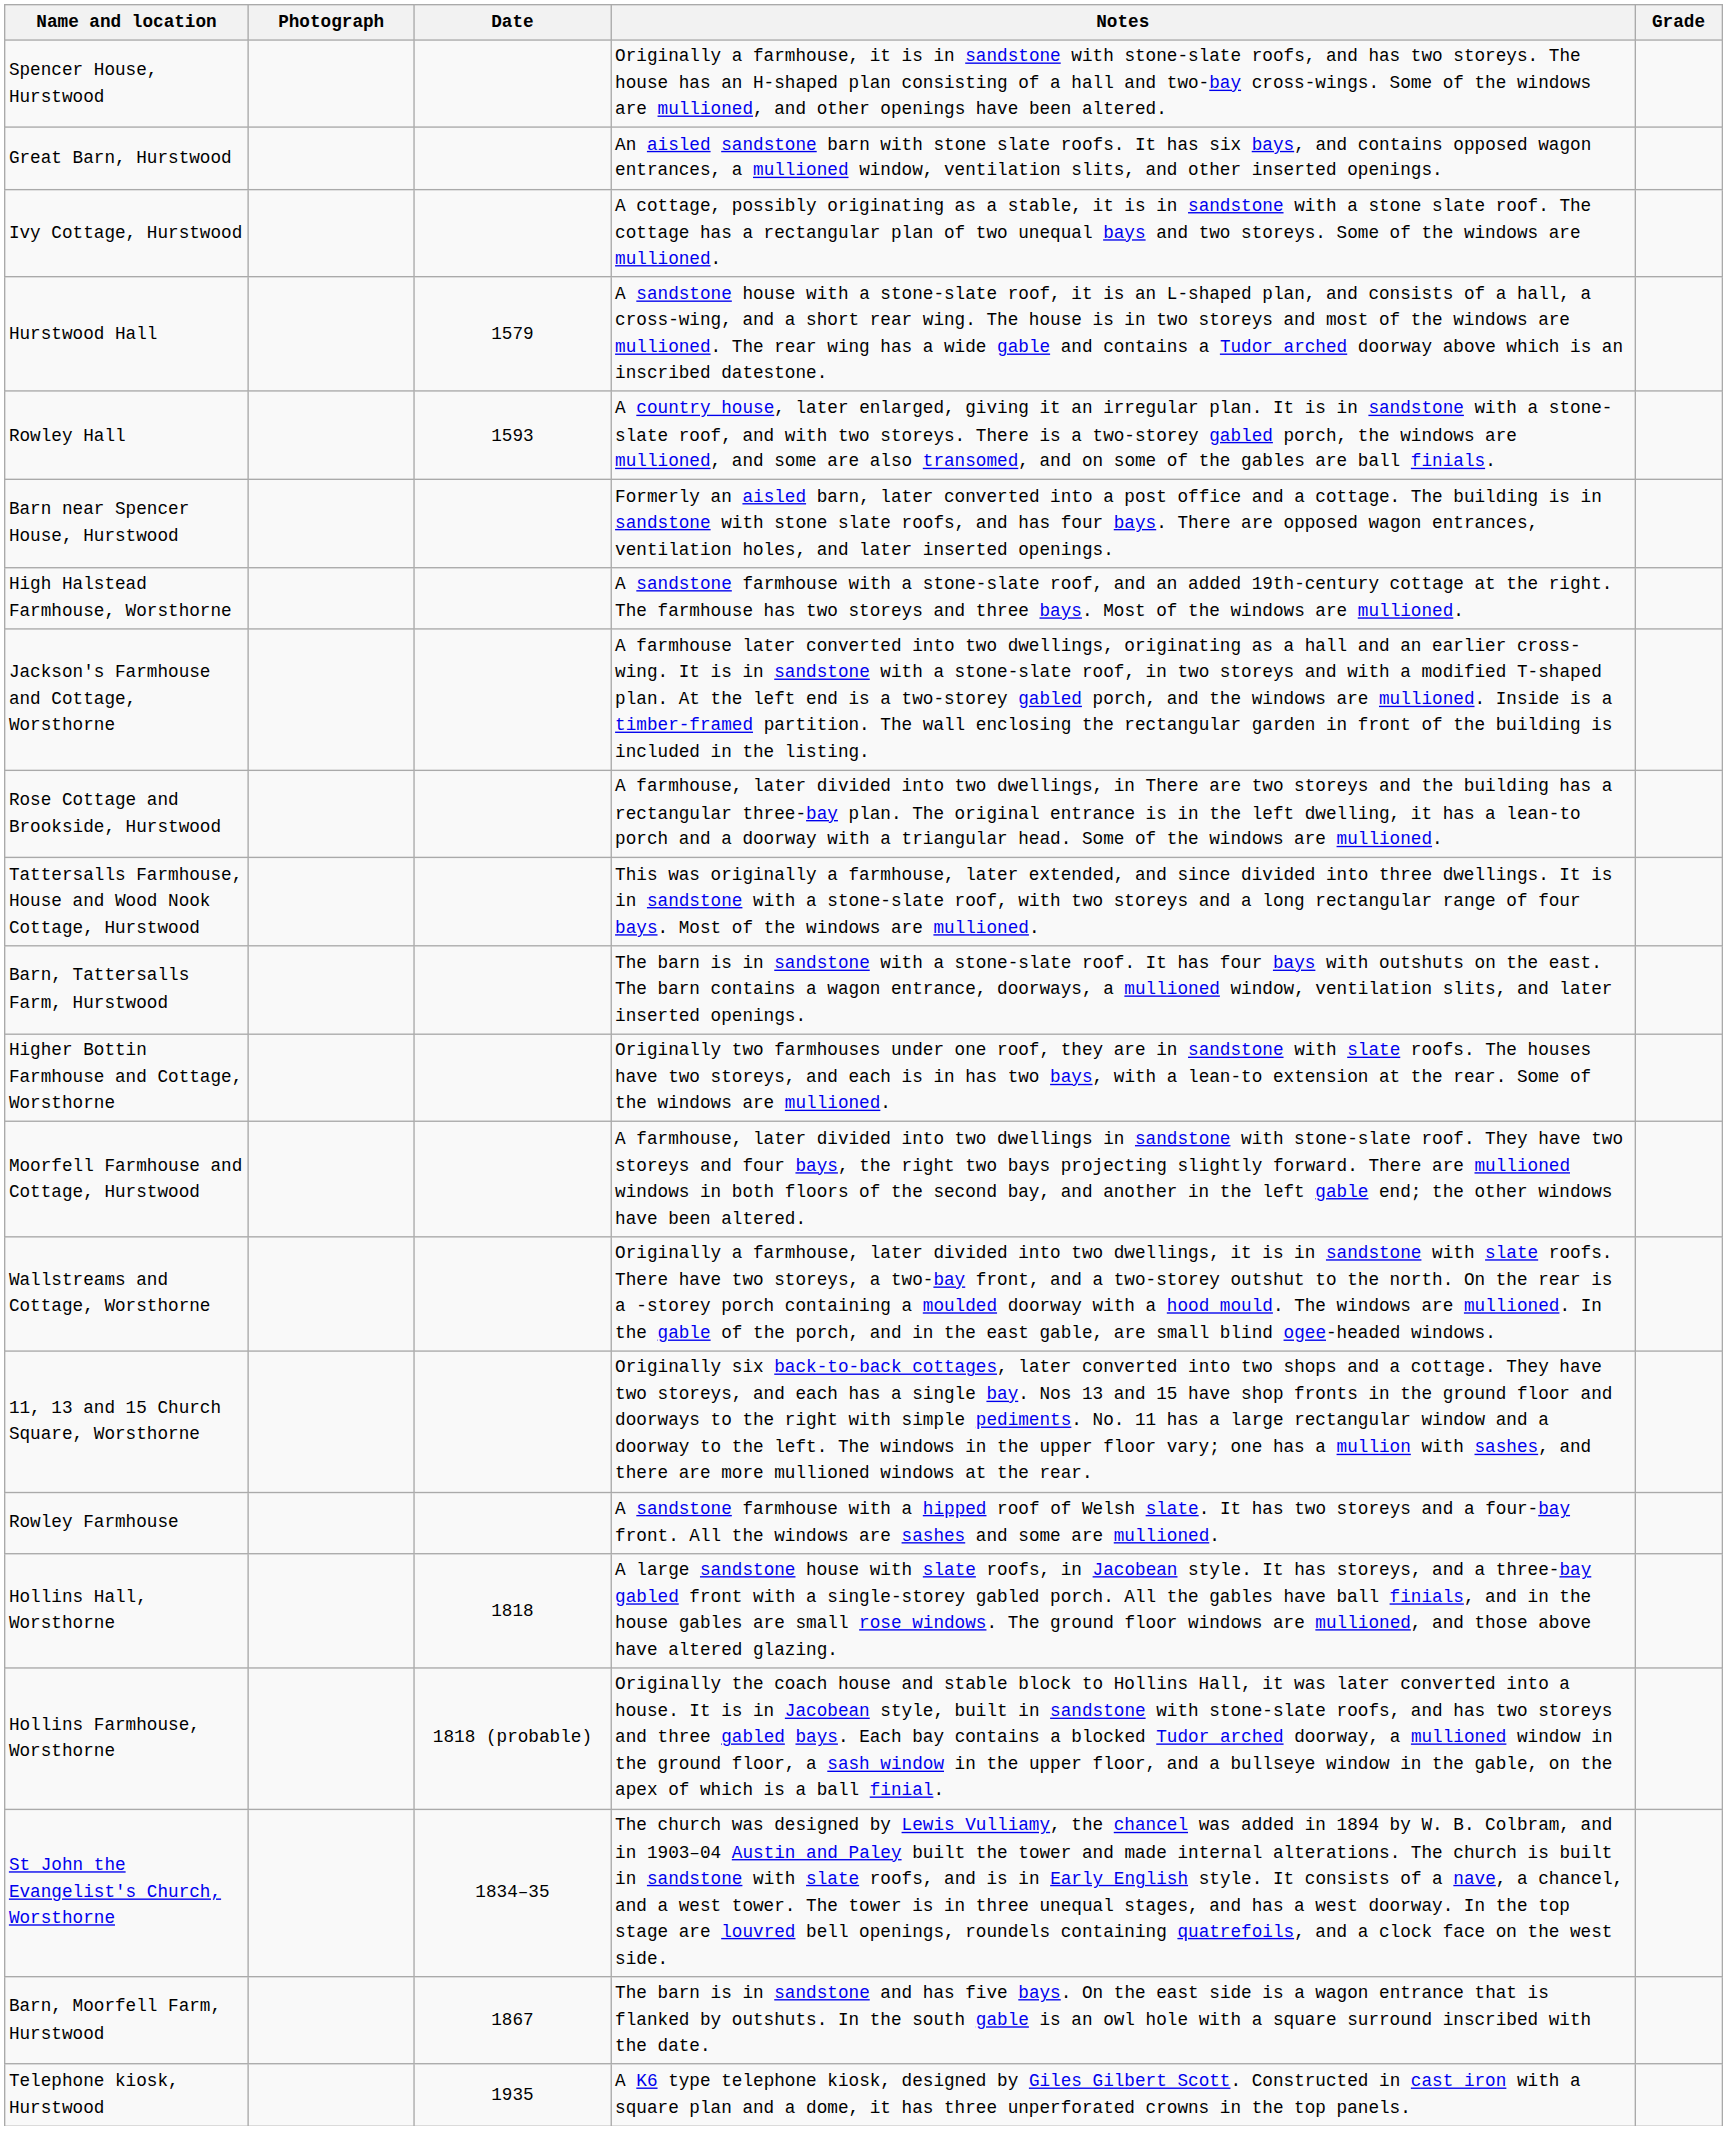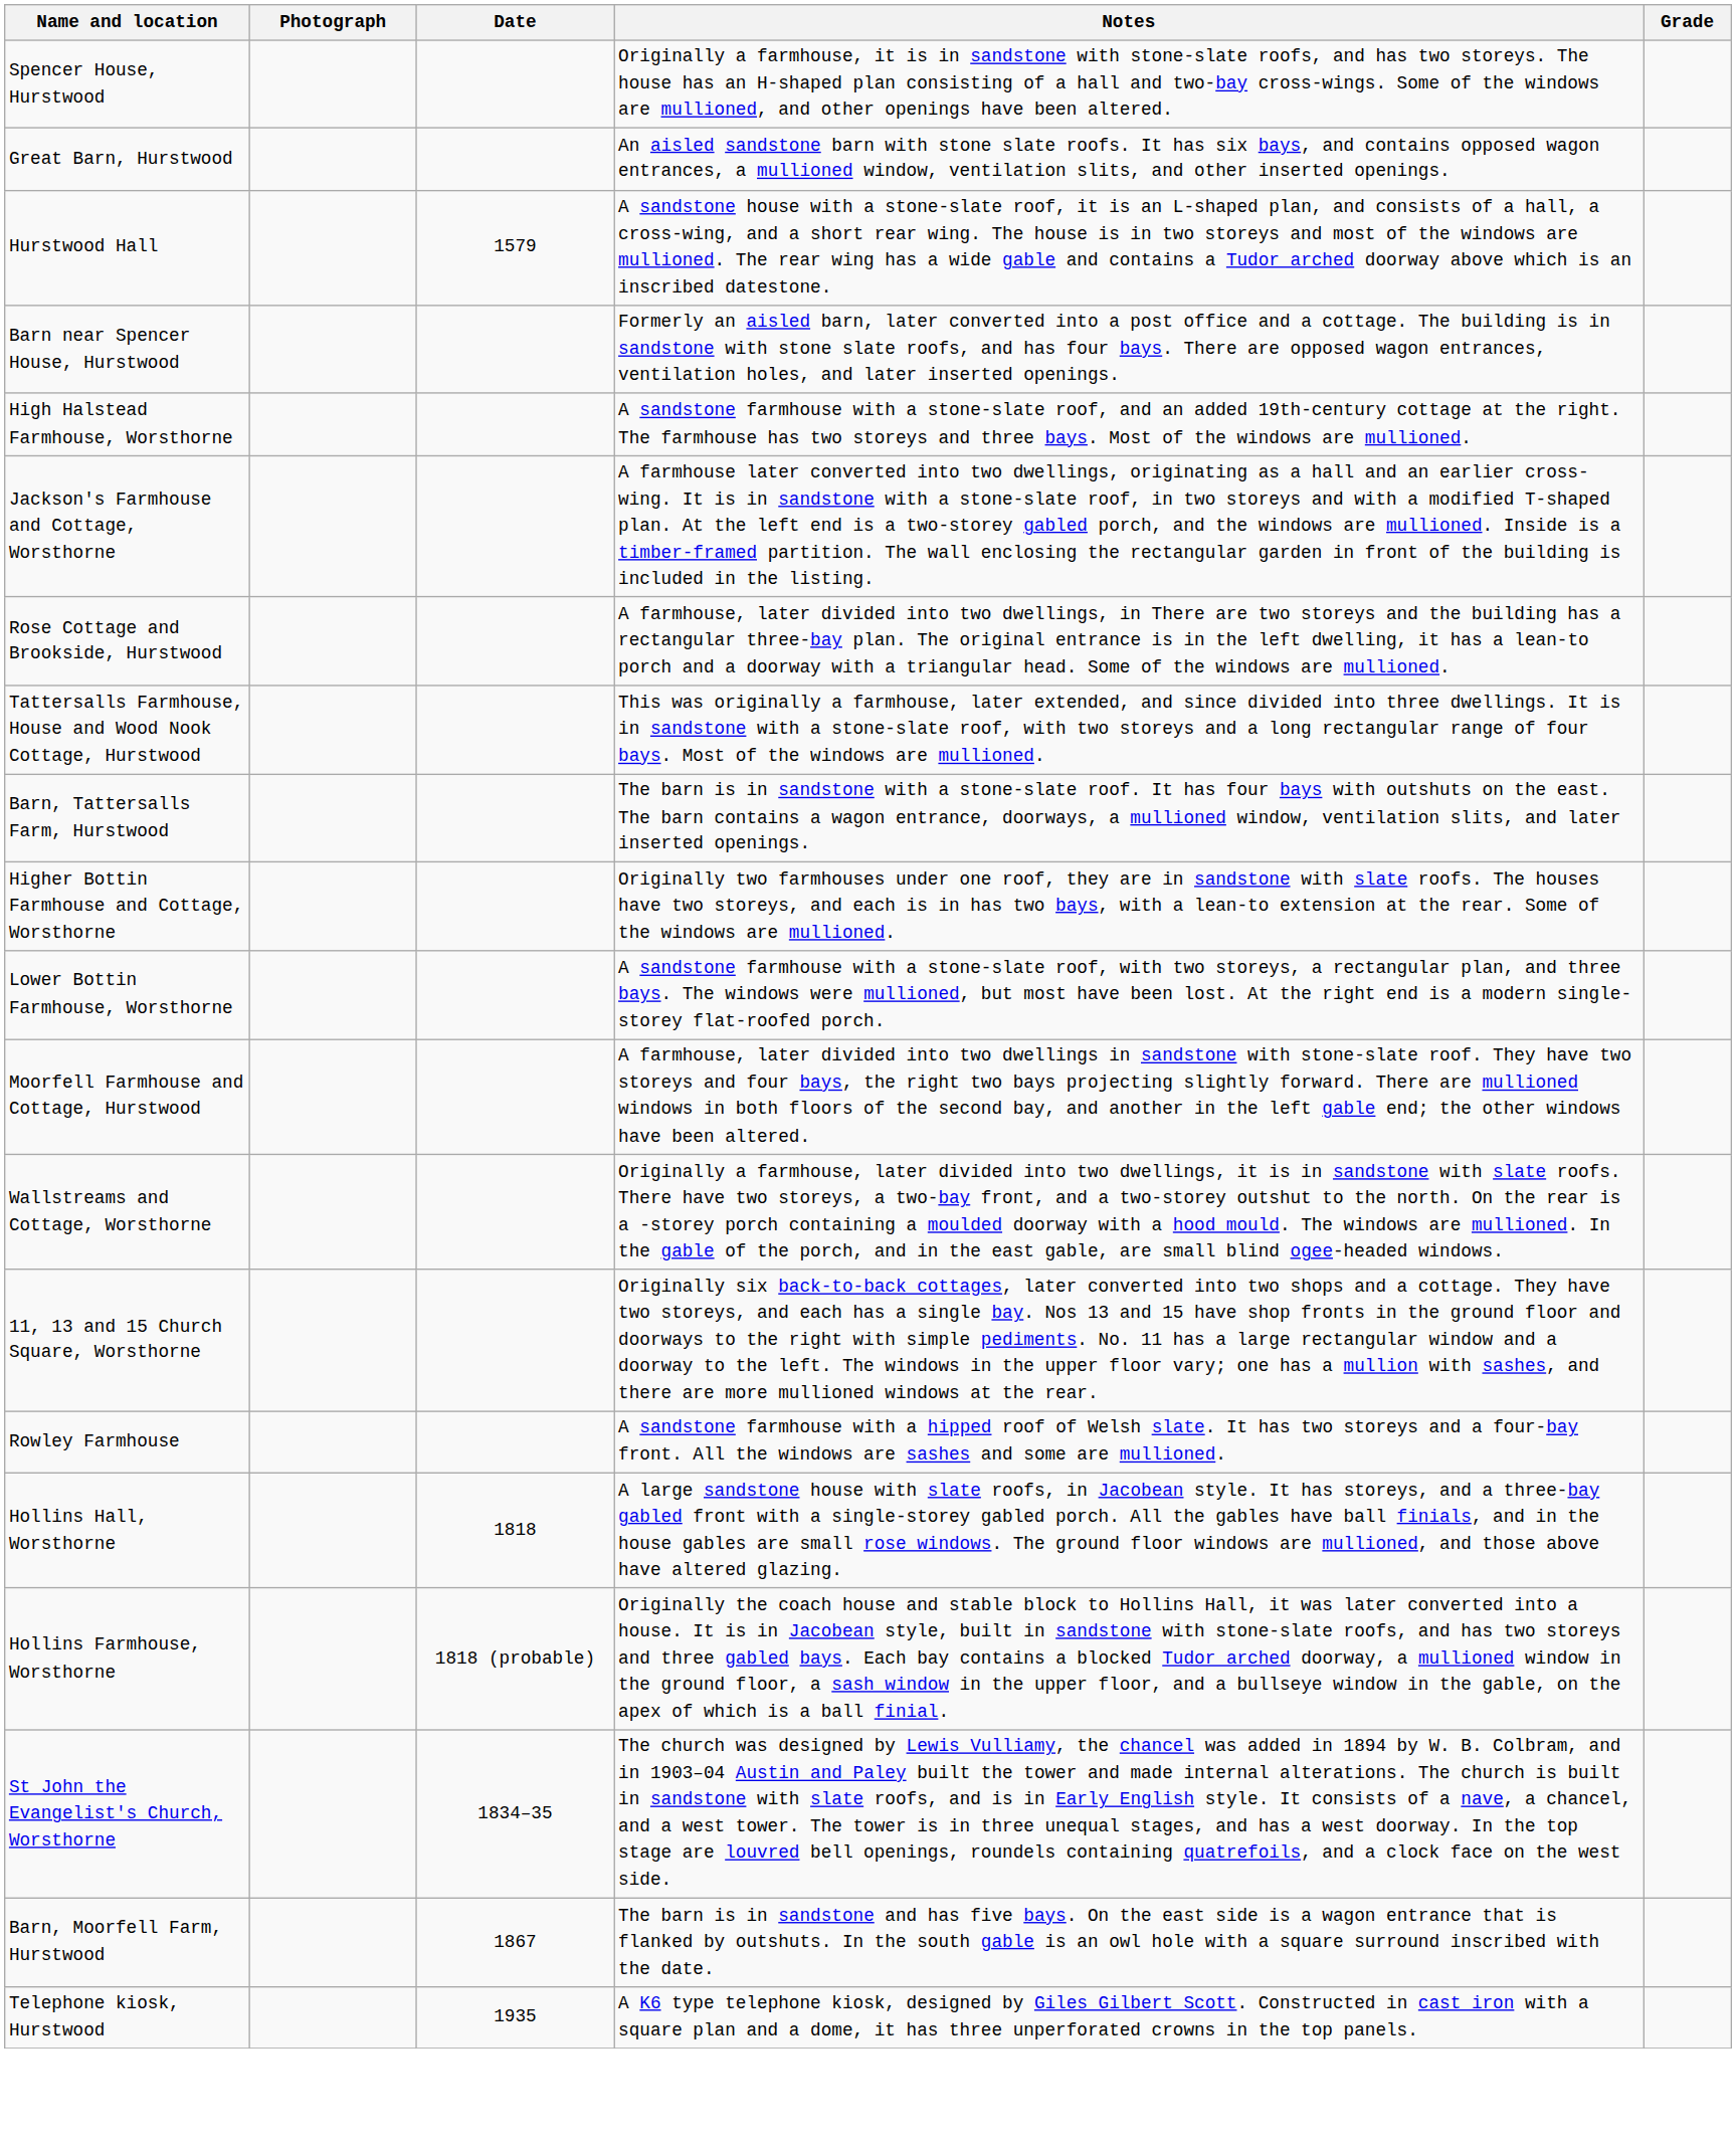 <table class="wikitable sortable plainrowheaders" style="width:100%;border:0px;text-align:left;line-height:150%;">
 <tr>
 <th scope="col"  style="width:150px">Name and location</th>
 <th scope="col"  style="width:100px" class="unsortable">Photograph</th>
 <th scope="col"  style="width:120px">Date</th>
 <th scope="col"  style="width:650px" class="unsortable">Notes</th>
 <th scope="col"  style="width:50px">Grade</th>
 </tr>
 <tr>
 <td>Spencer House, Hurstwood<br><small></small></td>
 <td></td>
 <td align="center"></td>
 <td>Originally a farmhouse, it is in <a href='#'>sandstone</a> with stone-slate roofs, and has two storeys.  The house has an H-shaped plan consisting of a hall and two-<a href='#'>bay</a> cross-wings.  Some of the windows are <a href='#'>mullioned</a>, and other openings have been altered.</td>
 <td align="center" ></td>
 </tr>
 <tr>
 <td>Great Barn, Hurstwood<br><small></small></td>
 <td></td>
 <td align="center"></td>
 <td>An <a href='#'>aisled</a> <a href='#'>sandstone</a> barn with stone slate roofs.  It has six <a href='#'>bays</a>, and contains opposed wagon entrances, a <a href='#'>mullioned</a> window, ventilation slits, and other inserted openings.</td>
 <td align="center" ></td>
 </tr>
 <tr>
-<td>Ivy Cottage, Hurstwood<br><small></small></td>
-<td></td>
-<td align="center"></td>
-<td>A cottage, possibly originating as a stable, it is in <a href='#'>sandstone</a> with a stone slate roof.  The cottage has a rectangular plan of two unequal <a href='#'>bays</a> and two storeys.  Some of the windows are <a href='#'>mullioned</a>.</td>
-<td align="center" ></td>
-</tr>
-<tr>
 <td>Hurstwood Hall<br><small></small></td>
 <td></td>
 <td align="center">1579</td>
 <td>A <a href='#'>sandstone</a> house with a stone-slate roof, it is an L-shaped plan, and consists of a hall, a cross-wing, and a short rear wing.  The house is in two storeys and most of the windows are <a href='#'>mullioned</a>.  The rear wing has a wide <a href='#'>gable</a> and contains a <a href='#'>Tudor arched</a> doorway above which is an inscribed datestone.</td>
-<td align="center" ></td>
-</tr>
-<tr>
-<td>Rowley Hall<br><small></small></td>
-<td></td>
-<td align="center">1593</td>
-<td>A <a href='#'>country house</a>, later enlarged, giving it an irregular plan.  It is in <a href='#'>sandstone</a> with a stone-slate roof, and with two storeys.  There is a two-storey <a href='#'>gabled</a> porch, the windows are <a href='#'>mullioned</a>, and some are also <a href='#'>transomed</a>, and on some of the gables are ball <a href='#'>finials</a>.</td>
 <td align="center" ></td>
 </tr>
 <tr>
 <td>Barn near Spencer House, Hurstwood<br><small></small></td>
 <td></td>
 <td align="center"></td>
 <td>Formerly an <a href='#'>aisled</a> barn, later converted into a post office and a cottage.  The building is in <a href='#'>sandstone</a> with stone slate roofs, and has four <a href='#'>bays</a>.  There are opposed wagon entrances, ventilation holes, and later inserted openings.</td>
 <td align="center" ></td>
 </tr>
 <tr>
 <td>High Halstead Farmhouse, Worsthorne<br><small></small></td>
 <td></td>
 <td align="center"></td>
 <td>A <a href='#'>sandstone</a> farmhouse with a stone-slate roof, and an added 19th-century cottage at the right.  The farmhouse has two storeys and three <a href='#'>bays</a>. Most of the windows are <a href='#'>mullioned</a>.</td>
 <td align="center" ></td>
 </tr>
 <tr>
 <td>Jackson's Farmhouse and Cottage, Worsthorne<br><small></small></td>
 <td></td>
 <td align="center"></td>
 <td>A farmhouse later converted into two dwellings, originating as a hall and an earlier cross-wing.  It is in <a href='#'>sandstone</a> with a stone-slate roof, in two storeys and with a modified T-shaped plan.  At the left end is a two-storey <a href='#'>gabled</a> porch, and the windows are <a href='#'>mullioned</a>.  Inside is a <a href='#'>timber-framed</a> partition.  The wall enclosing the rectangular garden in front of the building is included in the listing.</td>
 <td align="center" ></td>
 </tr>
 <tr>
 <td>Rose Cottage and Brookside, Hurstwood<br><small></small></td>
 <td></td>
 <td align="center"></td>
 <td>A farmhouse, later divided into two dwellings, in   There are two storeys and the building has a rectangular three-<a href='#'>bay</a> plan.  The original entrance is in the left dwelling, it has a lean-to porch and a doorway with a triangular head.  Some of the windows are <a href='#'>mullioned</a>.</td>
 <td align="center" ></td>
 </tr>
 <tr>
 <td>Tattersalls Farmhouse, House and Wood Nook Cottage, Hurstwood<br><small></small></td>
 <td></td>
 <td align="center"></td>
 <td>This was originally a farmhouse, later extended, and since divided into three dwellings.  It is in <a href='#'>sandstone</a> with a stone-slate roof, with two storeys and a long rectangular range of four <a href='#'>bays</a>.  Most of the windows are <a href='#'>mullioned</a>.</td>
 <td align="center" ></td>
 </tr>
 <tr>
 <td>Barn, Tattersalls Farm, Hurstwood<br><small></small></td>
 <td></td>
 <td align="center"></td>
 <td>The barn is in <a href='#'>sandstone</a> with a stone-slate roof.  It has four <a href='#'>bays</a> with outshuts on the east.  The barn contains a wagon entrance, doorways, a <a href='#'>mullioned</a> window, ventilation slits, and later inserted openings.</td>
 <td align="center" ></td>
 </tr>
 <tr>
 <td>Higher Bottin Farmhouse and Cottage, Worsthorne<br><small></small></td>
 <td></td>
 <td align="center"></td>
 <td>Originally two farmhouses under one roof, they are in <a href='#'>sandstone</a> with <a href='#'>slate</a> roofs.  The houses have two storeys, and each is in has two <a href='#'>bays</a>, with a lean-to extension at the rear.  Some of the windows are <a href='#'>mullioned</a>.</td>
+<td align="center" ></td>
+</tr>
+<tr>
+<td>Lower Bottin Farmhouse, Worsthorne<br><small></small></td>
+<td></td>
+<td align="center"></td>
+<td>A <a href='#'>sandstone</a> farmhouse with a stone-slate roof, with two storeys, a rectangular plan, and three <a href='#'>bays</a>.  The windows were <a href='#'>mullioned</a>, but most have been lost.  At the right end is a modern single-storey flat-roofed porch.</td>
 <td align="center" ></td>
 </tr>
 <tr>
 <td>Moorfell Farmhouse and Cottage, Hurstwood<br><small></small></td>
 <td></td>
 <td align="center"></td>
 <td>A farmhouse, later divided into two dwellings in <a href='#'>sandstone</a> with stone-slate roof.  They have two storeys and four <a href='#'>bays</a>, the right two bays projecting slightly forward.  There are <a href='#'>mullioned</a> windows in both floors of the second bay, and another in the left <a href='#'>gable</a> end; the other windows have been altered.</td>
 <td align="center" ></td>
 </tr>
 <tr>
 <td>Wallstreams and Cottage, Worsthorne<br><small></small></td>
 <td></td>
 <td align="center"></td>
 <td>Originally a farmhouse, later divided into two dwellings, it is in <a href='#'>sandstone</a> with <a href='#'>slate</a> roofs.  There have two storeys, a two-<a href='#'>bay</a> front, and a two-storey outshut to the north.  On the rear is a -storey porch containing a <a href='#'>moulded</a> doorway with a <a href='#'>hood mould</a>.  The windows are <a href='#'>mullioned</a>.  In the <a href='#'>gable</a> of the porch, and in the east gable, are small blind <a href='#'>ogee</a>-headed windows.</td>
 <td align="center" ></td>
 </tr>
 <tr>
 <td>11, 13 and 15 Church Square, Worsthorne<br><small></small></td>
 <td></td>
 <td align="center"></td>
 <td>Originally six <a href='#'>back-to-back cottages</a>, later converted into two shops and a cottage.  They have two storeys, and each has a single <a href='#'>bay</a>.  Nos 13 and 15 have shop fronts in the ground floor and doorways to the right with simple <a href='#'>pediments</a>.  No. 11 has a large rectangular window and a doorway to the left.  The windows in the upper floor vary; one has a <a href='#'>mullion</a> with <a href='#'>sashes</a>, and there are more mullioned windows at the rear.</td>
 <td align="center" ></td>
 </tr>
 <tr>
 <td>Rowley Farmhouse<br><small></small></td>
 <td></td>
 <td align="center"></td>
 <td>A <a href='#'>sandstone</a> farmhouse with a <a href='#'>hipped</a> roof of Welsh <a href='#'>slate</a>.  It has two storeys and a four-<a href='#'>bay</a> front.  All the windows are <a href='#'>sashes</a> and some are <a href='#'>mullioned</a>.</td>
 <td align="center" ></td>
 </tr>
 <tr>
 <td>Hollins Hall, Worsthorne<br><small></small></td>
 <td></td>
 <td align="center">1818</td>
 <td>A large <a href='#'>sandstone</a> house with <a href='#'>slate</a> roofs, in <a href='#'>Jacobean</a> style.  It has  storeys, and a three-<a href='#'>bay</a> <a href='#'>gabled</a> front with a single-storey gabled porch.  All the gables have ball <a href='#'>finials</a>, and in the house gables are small <a href='#'>rose windows</a>.  The ground floor windows are <a href='#'>mullioned</a>, and those above have altered glazing.</td>
 <td align="center" ></td>
 </tr>
 <tr>
 <td>Hollins Farmhouse, Worsthorne<br><small></small></td>
 <td></td>
 <td align="center">1818 (probable)</td>
 <td>Originally the coach house and stable block to Hollins Hall, it was later converted into a house.  It is in <a href='#'>Jacobean</a> style, built in <a href='#'>sandstone</a> with stone-slate roofs, and has two storeys and three <a href='#'>gabled</a> <a href='#'>bays</a>.  Each bay contains a blocked <a href='#'>Tudor arched</a> doorway, a <a href='#'>mullioned</a> window in the ground floor, a <a href='#'>sash window</a> in the upper floor, and a bullseye window in the gable, on the apex of which is a ball <a href='#'>finial</a>.</td>
 <td align="center" ></td>
 </tr>
 <tr>
 <td><a href='#'>St John the Evangelist's Church, Worsthorne</a><br><small></small></td>
 <td></td>
 <td align="center">1834–35</td>
 <td>The church was designed by <a href='#'>Lewis Vulliamy</a>, the <a href='#'>chancel</a> was added in 1894 by W. B. Colbram, and in 1903–04 <a href='#'>Austin and Paley</a> built the tower and made internal alterations.  The church is built in <a href='#'>sandstone</a> with <a href='#'>slate</a> roofs, and is in <a href='#'>Early English</a> style.  It consists of a <a href='#'>nave</a>, a chancel, and a west tower.  The tower is in three unequal stages, and has a west doorway.  In the top stage are <a href='#'>louvred</a> bell openings, roundels containing <a href='#'>quatrefoils</a>, and a clock face on the west side.</td>
 <td align="center" ></td>
 </tr>
 <tr>
 <td>Barn, Moorfell Farm, Hurstwood<br><small></small></td>
 <td></td>
 <td align="center">1867</td>
 <td>The barn is in <a href='#'>sandstone</a> and has five <a href='#'>bays</a>.  On the east side is a wagon entrance that is flanked by outshuts.  In the south <a href='#'>gable</a> is an owl hole with a square surround inscribed with the date.</td>
 <td align="center" ></td>
 </tr>
 <tr>
 <td>Telephone kiosk, Hurstwood<br><small></small></td>
 <td></td>
 <td align="center">1935</td>
 <td>A <a href='#'>K6</a> type telephone kiosk, designed by <a href='#'>Giles Gilbert Scott</a>.  Constructed in <a href='#'>cast iron</a> with a square plan and a dome, it has three unperforated crowns in the top panels.</td>
 <td align="center" ></td>
 </tr>
 <tr>
 </tr>
 </table>
